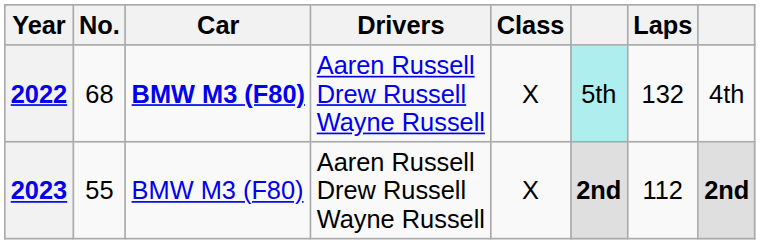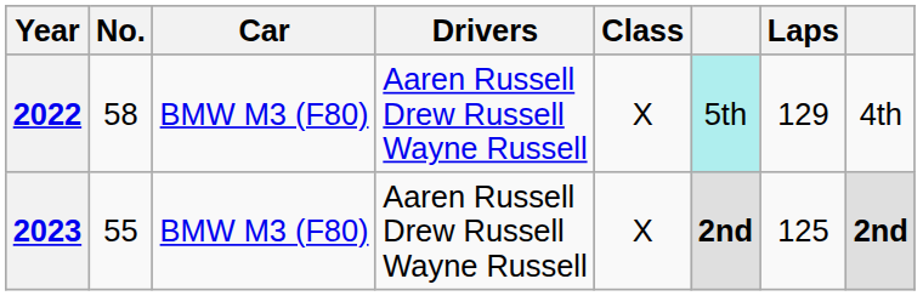 <table class="wikitable" style="font-size: 95%;">
 <tr>
 <th>Year</th>
 <th>No.</th>
 <th>Car</th>
 <th>Drivers</th>
 <th>Class</th>
 <th></th>
 <th>Laps</th>
 <th></th>
 </tr>
 <tr>
 <th><a href='#'>2022</a></th>
-<td align="center">68</td>
-<td><strong><a href='#'>BMW M3 (F80)</a></strong></td>
+<td align="center">58</td>
+<td><a href='#'>BMW M3 (F80)</a></td>
 <td> <a href='#'>Aaren Russell</a><br> <a href='#'>Drew Russell</a><br> <a href='#'>Wayne Russell</a></td>
 <td align="center">X</td>
 <td align="center" style="background: paleturquoise;">5th</td>
-<td align="center">132</td>
+<td align="center">129</td>
 <td align="center">4th</td>
 </tr>
 <tr>
 <th><a href='#'>2023</a></th>
 <td align="center">55</td>
 <td><a href='#'>BMW M3 (F80)</a></td>
 <td> Aaren Russell<br> Drew Russell<br> Wayne Russell</td>
 <td align="center">X</td>
 <td align="center" style="background: #dfdfdf"><strong>2nd</strong></td>
-<td align="center">112</td>
+<td align="center">125</td>
 <td align="center" style="background: #dfdfdf"><strong>2nd</strong></td>
 </tr>
 </table>
